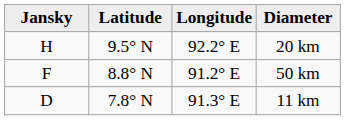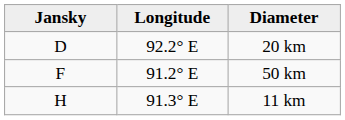 <table class="wikitable">
 <tr>
 <th width="25%" style="background:#eeeeee;">Jansky</th>
-<th width="25%" style="background:#eeeeee;">Latitude</th>
 <th width="25%" style="background:#eeeeee;">Longitude</th>
 <th width="25%" style="background:#eeeeee;">Diameter</th>
 </tr>
 <tr>
-<td align="center">H</td>
-<td align="center">9.5° N</td>
+<td align="center">D</td>
 <td align="center">92.2° E</td>
 <td align="center">20 km</td>
 </tr>
 <tr>
 <td align="center">F</td>
-<td align="center">8.8° N</td>
 <td align="center">91.2° E</td>
 <td align="center">50 km</td>
 </tr>
 <tr>
-<td align="center">D</td>
-<td align="center">7.8° N</td>
+<td align="center">H</td>
 <td align="center">91.3° E</td>
 <td align="center">11 km</td>
 </tr>
 </table>
